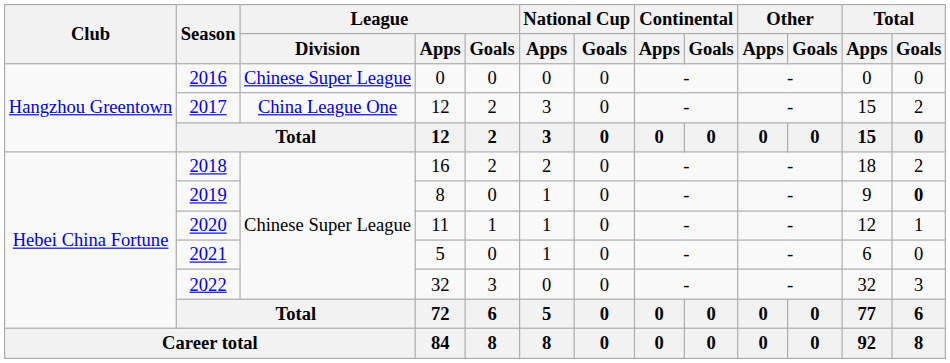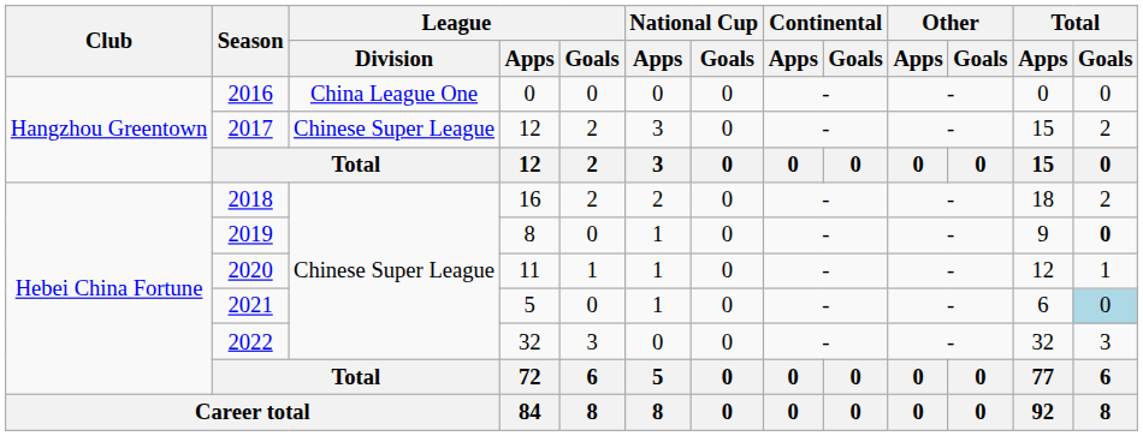 <table class="wikitable" style="text-align: center">
 <tr>
 <th rowspan="2">Club</th>
 <th rowspan="2">Season</th>
 <th colspan="3">League</th>
 <th colspan="2">National Cup</th>
 <th colspan="2">Continental</th>
 <th colspan="2">Other</th>
 <th colspan="2">Total</th>
 </tr>
 <tr>
 <th>Division</th>
 <th>Apps</th>
 <th>Goals</th>
 <th>Apps</th>
 <th>Goals</th>
 <th>Apps</th>
 <th>Goals</th>
 <th>Apps</th>
 <th>Goals</th>
 <th>Apps</th>
 <th>Goals</th>
 </tr>
 <tr>
 <td rowspan="3"><a href='#'>Hangzhou Greentown</a></td>
 <td><a href='#'>2016</a></td>
-<td><a href='#'>Chinese Super League</a></td>
+<td><a href='#'>China League One</a></td>
 <td>0</td>
 <td>0</td>
 <td>0</td>
 <td>0</td>
 <td colspan="2">-</td>
 <td colspan="2">-</td>
 <td>0</td>
 <td>0</td>
 </tr>
 <tr>
 <td><a href='#'>2017</a></td>
-<td><a href='#'>China League One</a></td>
+<td><a href='#'>Chinese Super League</a></td>
 <td>12</td>
 <td>2</td>
 <td>3</td>
 <td>0</td>
 <td colspan="2">-</td>
 <td colspan="2">-</td>
 <td>15</td>
 <td>2</td>
 </tr>
 <tr>
 <th colspan="2"><strong>Total</strong></th>
 <th>12</th>
 <th>2</th>
 <th>3</th>
 <th>0</th>
 <th>0</th>
 <th>0</th>
 <th>0</th>
 <th>0</th>
 <th>15</th>
 <th>0</th>
 </tr>
 <tr>
 <td rowspan=6><a href='#'>Hebei China Fortune</a></td>
 <td><a href='#'>2018</a></td>
 <td rowspan=5>Chinese Super League</td>
 <td>16</td>
 <td>2</td>
 <td>2</td>
 <td>0</td>
 <td colspan="2">-</td>
 <td colspan="2">-</td>
 <td>18</td>
 <td>2</td>
 </tr>
 <tr>
 <td><a href='#'>2019</a></td>
 <td>8</td>
 <td>0</td>
 <td>1</td>
 <td>0</td>
 <td colspan="2">-</td>
 <td colspan="2">-</td>
 <td>9</td>
 <td><strong>0</strong></td>
 </tr>
 <tr>
 <td><a href='#'>2020</a></td>
 <td>11</td>
 <td>1</td>
 <td>1</td>
 <td>0</td>
 <td colspan="2">-</td>
 <td colspan="2">-</td>
 <td>12</td>
 <td>1</td>
 </tr>
 <tr>
 <td><a href='#'>2021</a></td>
 <td>5</td>
 <td>0</td>
 <td>1</td>
 <td>0</td>
 <td colspan="2">-</td>
 <td colspan="2">-</td>
 <td>6</td>
-<td>0</td>
+<td style="background: lightblue;">0</td>
 </tr>
 <tr>
 <td><a href='#'>2022</a></td>
 <td>32</td>
 <td>3</td>
 <td>0</td>
 <td>0</td>
 <td colspan="2">-</td>
 <td colspan="2">-</td>
 <td>32</td>
 <td>3</td>
 </tr>
 <tr>
 <th colspan="2"><strong>Total</strong></th>
 <th>72</th>
 <th>6</th>
 <th>5</th>
 <th>0</th>
 <th>0</th>
 <th>0</th>
 <th>0</th>
 <th>0</th>
 <th>77</th>
 <th>6</th>
 </tr>
 <tr>
 <th colspan=3>Career total</th>
 <th>84</th>
 <th>8</th>
 <th>8</th>
 <th>0</th>
 <th>0</th>
 <th>0</th>
 <th>0</th>
 <th>0</th>
 <th>92</th>
 <th>8</th>
 </tr>
 </table>
